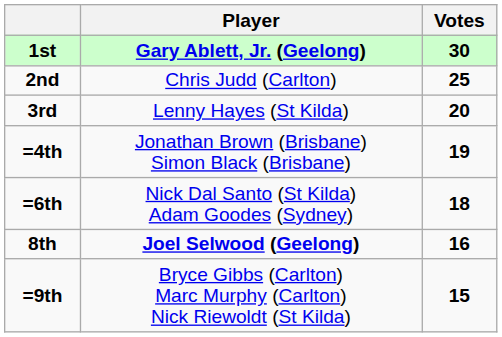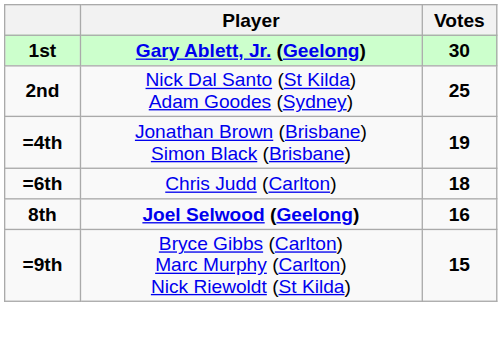 <table class="wikitable" style="text-align: center; font-size: 90%;">
 <tr>
 <th width="50"></th>
 <th width="250">Player</th>
 <th width="50">Votes</th>
 </tr>
 <tr style="background: #CCFFCC; font-weight: bold;" |>
 <td>1st</td>
 <td><a href='#'>Gary Ablett, Jr.</a> (<a href='#'>Geelong</a>)</td>
 <td>30</td>
 </tr>
 <tr>
 <td><strong>2nd</strong></td>
-<td><a href='#'>Chris Judd</a> (<a href='#'>Carlton</a>)</td>
+<td><a href='#'>Nick Dal Santo</a> (<a href='#'>St Kilda</a>)<br><a href='#'>Adam Goodes</a> (<a href='#'>Sydney</a>)</td>
 <td><strong>25</strong></td>
-</tr>
-<tr>
-<td><strong>3rd</strong></td>
-<td><a href='#'>Lenny Hayes</a> (<a href='#'>St Kilda</a>)</td>
-<td><strong>20</strong></td>
 </tr>
 <tr>
 <td><strong>=4th</strong></td>
 <td><a href='#'>Jonathan Brown</a> (<a href='#'>Brisbane</a>)<br><a href='#'>Simon Black</a> (<a href='#'>Brisbane</a>)</td>
 <td><strong>19</strong></td>
 </tr>
 <tr>
 <td><strong>=6th</strong></td>
-<td><a href='#'>Nick Dal Santo</a> (<a href='#'>St Kilda</a>)<br><a href='#'>Adam Goodes</a> (<a href='#'>Sydney</a>)</td>
+<td><a href='#'>Chris Judd</a> (<a href='#'>Carlton</a>)</td>
 <td><strong>18</strong></td>
 </tr>
 <tr>
 <td><strong>8th</strong></td>
 <td><strong><a href='#'>Joel Selwood</a> (<a href='#'>Geelong</a>)</strong></td>
 <td><strong>16</strong></td>
 </tr>
 <tr>
 <td><strong>=9th</strong></td>
 <td><a href='#'>Bryce Gibbs</a> (<a href='#'>Carlton</a>)<br><a href='#'>Marc Murphy</a> (<a href='#'>Carlton</a>)<br><a href='#'>Nick Riewoldt</a> (<a href='#'>St Kilda</a>)</td>
 <td><strong>15</strong></td>
 </tr>
 </table>
